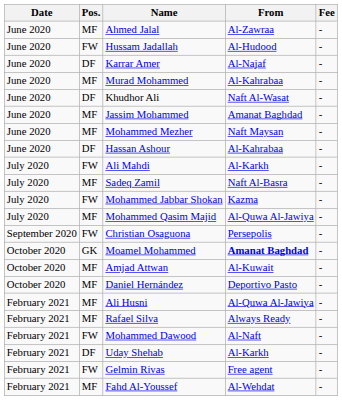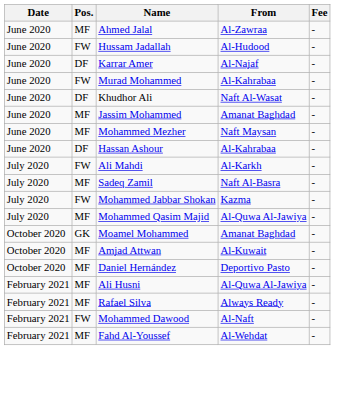 <table class="wikitable">
 <tr>
 <th>Date</th>
 <th>Pos.</th>
 <th>Name</th>
 <th>From</th>
 <th>Fee</th>
 </tr>
 <tr>
 <td>June 2020</td>
 <td>MF</td>
 <td> <a href='#'>Ahmed Jalal</a></td>
 <td> <a href='#'>Al-Zawraa</a></td>
 <td>-</td>
 </tr>
 <tr>
 <td>June 2020</td>
 <td>FW</td>
 <td> <a href='#'>Hussam Jadallah</a></td>
 <td> <a href='#'>Al-Hudood</a></td>
 <td>-</td>
 </tr>
 <tr>
 <td>June 2020</td>
 <td>DF</td>
 <td> <a href='#'>Karrar Amer</a></td>
 <td> <a href='#'>Al-Najaf</a></td>
 <td>-</td>
 </tr>
 <tr>
 <td>June 2020</td>
-<td>MF</td>
+<td>FW</td>
 <td> <a href='#'>Murad Mohammed</a></td>
 <td> <a href='#'>Al-Kahrabaa</a></td>
 <td>-</td>
 </tr>
 <tr>
 <td>June 2020</td>
 <td>DF</td>
 <td> Khudhor Ali</td>
 <td> <a href='#'>Naft Al-Wasat</a></td>
 <td>-</td>
 </tr>
 <tr>
 <td>June 2020</td>
 <td>MF</td>
 <td> <a href='#'>Jassim Mohammed</a></td>
 <td> <a href='#'>Amanat Baghdad</a></td>
 <td>-</td>
 </tr>
 <tr>
 <td>June 2020</td>
 <td>MF</td>
 <td> <a href='#'>Mohammed Mezher</a></td>
 <td> <a href='#'>Naft Maysan</a></td>
 <td>-</td>
 </tr>
 <tr>
 <td>June 2020</td>
 <td>DF</td>
 <td> <a href='#'>Hassan Ashour</a></td>
 <td> <a href='#'>Al-Kahrabaa</a></td>
 <td>-</td>
 </tr>
 <tr>
 <td>July 2020</td>
 <td>FW</td>
 <td> <a href='#'>Ali Mahdi</a></td>
 <td> <a href='#'>Al-Karkh</a></td>
 <td>-</td>
 </tr>
 <tr>
 <td>July 2020</td>
 <td>MF</td>
 <td> <a href='#'>Sadeq Zamil</a></td>
 <td> <a href='#'>Naft Al-Basra</a></td>
 <td>-</td>
 </tr>
 <tr>
 <td>July 2020</td>
 <td>FW</td>
 <td> <a href='#'>Mohammed Jabbar Shokan</a></td>
 <td> <a href='#'>Kazma</a></td>
 <td>-</td>
 </tr>
 <tr>
 <td>July 2020</td>
 <td>MF</td>
 <td> <a href='#'>Mohammed Qasim Majid</a></td>
 <td> <a href='#'>Al-Quwa Al-Jawiya</a></td>
 <td>-</td>
 </tr>
 <tr>
-<td>September 2020</td>
-<td>FW</td>
-<td> <a href='#'>Christian Osaguona</a></td>
-<td> <a href='#'>Persepolis</a></td>
-<td>-</td>
-</tr>
-<tr>
 <td>October 2020</td>
 <td>GK</td>
 <td> <a href='#'>Moamel Mohammed</a></td>
-<td><strong> <a href='#'>Amanat Baghdad</a></strong></td>
+<td> <a href='#'>Amanat Baghdad</a></td>
 <td>-</td>
 </tr>
 <tr>
 <td>October 2020</td>
 <td>MF</td>
 <td> <a href='#'>Amjad Attwan</a></td>
 <td> <a href='#'>Al-Kuwait</a></td>
 <td>-</td>
 </tr>
 <tr>
 <td>October 2020</td>
 <td>MF</td>
 <td> <a href='#'>Daniel Hernández</a></td>
 <td> <a href='#'>Deportivo Pasto</a></td>
 <td>-</td>
 </tr>
 <tr>
 <td>February 2021</td>
 <td>MF</td>
 <td> <a href='#'>Ali Husni</a></td>
 <td> <a href='#'>Al-Quwa Al-Jawiya</a></td>
 <td>-</td>
 </tr>
 <tr>
 <td>February 2021</td>
 <td>MF</td>
 <td> <a href='#'>Rafael Silva</a></td>
 <td> <a href='#'>Always Ready</a></td>
 <td>-</td>
 </tr>
 <tr>
 <td>February 2021</td>
 <td>FW</td>
 <td> <a href='#'>Mohammed Dawood</a></td>
 <td> <a href='#'>Al-Naft</a></td>
 <td>-</td>
 </tr>
 <tr>
 <td>February 2021</td>
-<td>DF</td>
-<td> <a href='#'>Uday Shehab</a></td>
-<td> <a href='#'>Al-Karkh</a></td>
-<td>-</td>
-</tr>
-<tr>
-<td>February 2021</td>
-<td>FW</td>
-<td> <a href='#'>Gelmin Rivas</a></td>
-<td><a href='#'>Free agent</a></td>
-<td>-</td>
-</tr>
-<tr>
-<td>February 2021</td>
 <td>MF</td>
 <td> <a href='#'>Fahd Al-Youssef</a></td>
 <td> <a href='#'>Al-Wehdat</a></td>
 <td>-</td>
 </tr>
 </table>
